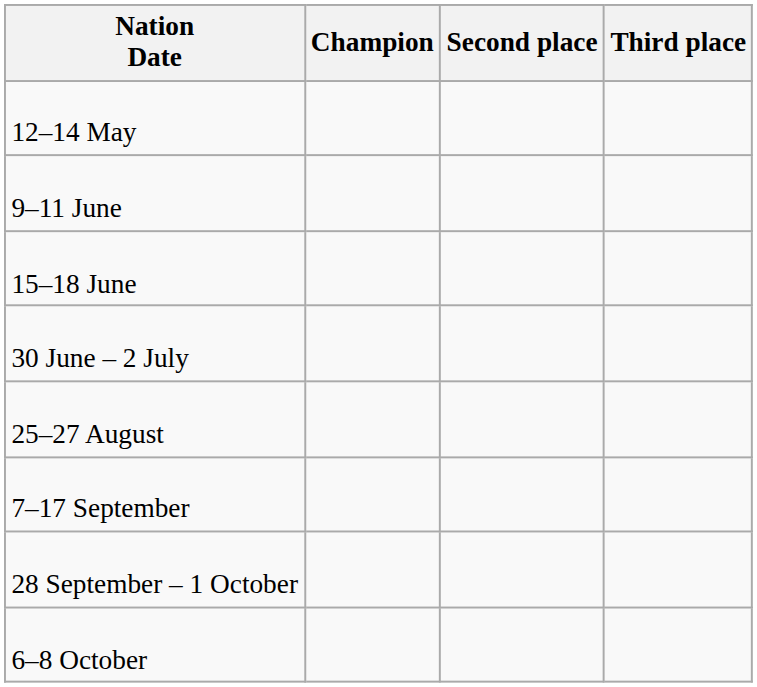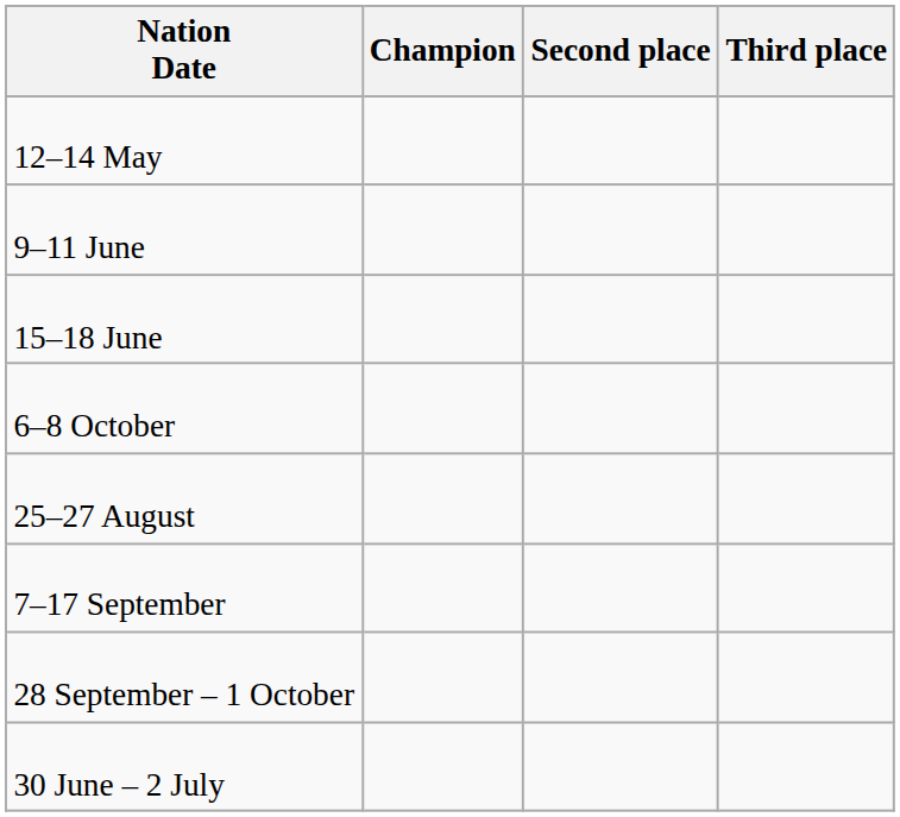 <table class=wikitable style="font-size:14px">
 <tr>
 <th>Nation <br> Date</th>
 <th>Champion</th>
 <th>Second place</th>
 <th>Third place</th>
 </tr>
 <tr>
 <td rowspan=> <br> 12–14 May</td>
 <td><br></td>
 <td><br></td>
 <td><br></td>
 </tr>
 <tr>
 <td rowspan=> <br> 9–11 June</td>
 <td><br></td>
 <td><br></td>
 <td><br></td>
 </tr>
 <tr>
 <td rowspan=> <br> 15–18 June</td>
 <td><br></td>
 <td><br></td>
 <td><br></td>
 </tr>
 <tr>
-<td rowspan=> <br> 30 June – 2 July</td>
+<td rowspan=> <br> 6–8 October</td>
 <td><br></td>
 <td><br></td>
 <td><br></td>
 </tr>
 <tr>
 <td rowspan=> <br> 25–27 August</td>
 <td><br></td>
 <td><br></td>
 <td><br></td>
 </tr>
 <tr>
 <td rowspan=> <br> 7–17 September</td>
 <td><br></td>
 <td><br></td>
 <td><br></td>
 </tr>
 <tr>
 <td rowspan=> <br> 28 September – 1 October</td>
 <td><br></td>
 <td><br></td>
 <td><br></td>
 </tr>
 <tr>
-<td rowspan=> <br> 6–8 October</td>
+<td rowspan=> <br> 30 June – 2 July</td>
 <td><br></td>
 <td><br></td>
 <td><br></td>
 </tr>
 </table>
